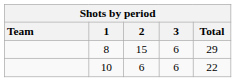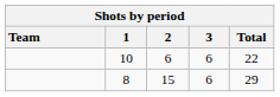 <table class="wikitable" style="width:20em">
 <tr>
 <th colspan="5">Shots by period</th>
 </tr>
 <tr>
 <th style="width:8em; text-align:left;">Team</th>
 <th style="width:3em;">1</th>
 <th style="width:3em;">2</th>
 <th style="width:3em;">3</th>
 <th style="width:3em;">Total</th>
 </tr>
 <tr style="text-align:center;">
 <td style="text-align:left;"></td>
+<td>10</td>
+<td>6</td>
+<td>6</td>
+<td>22</td>
+</tr>
+<tr style="text-align:center;">
+<td style="text-align:left;"></td>
 <td>8</td>
 <td>15</td>
 <td>6</td>
 <td>29</td>
 </tr>
-<tr style="text-align:center;">
-<td style="text-align:left;"></td>
-<td>10</td>
-<td>6</td>
-<td>6</td>
-<td>22</td>
-</tr>
 </table>
